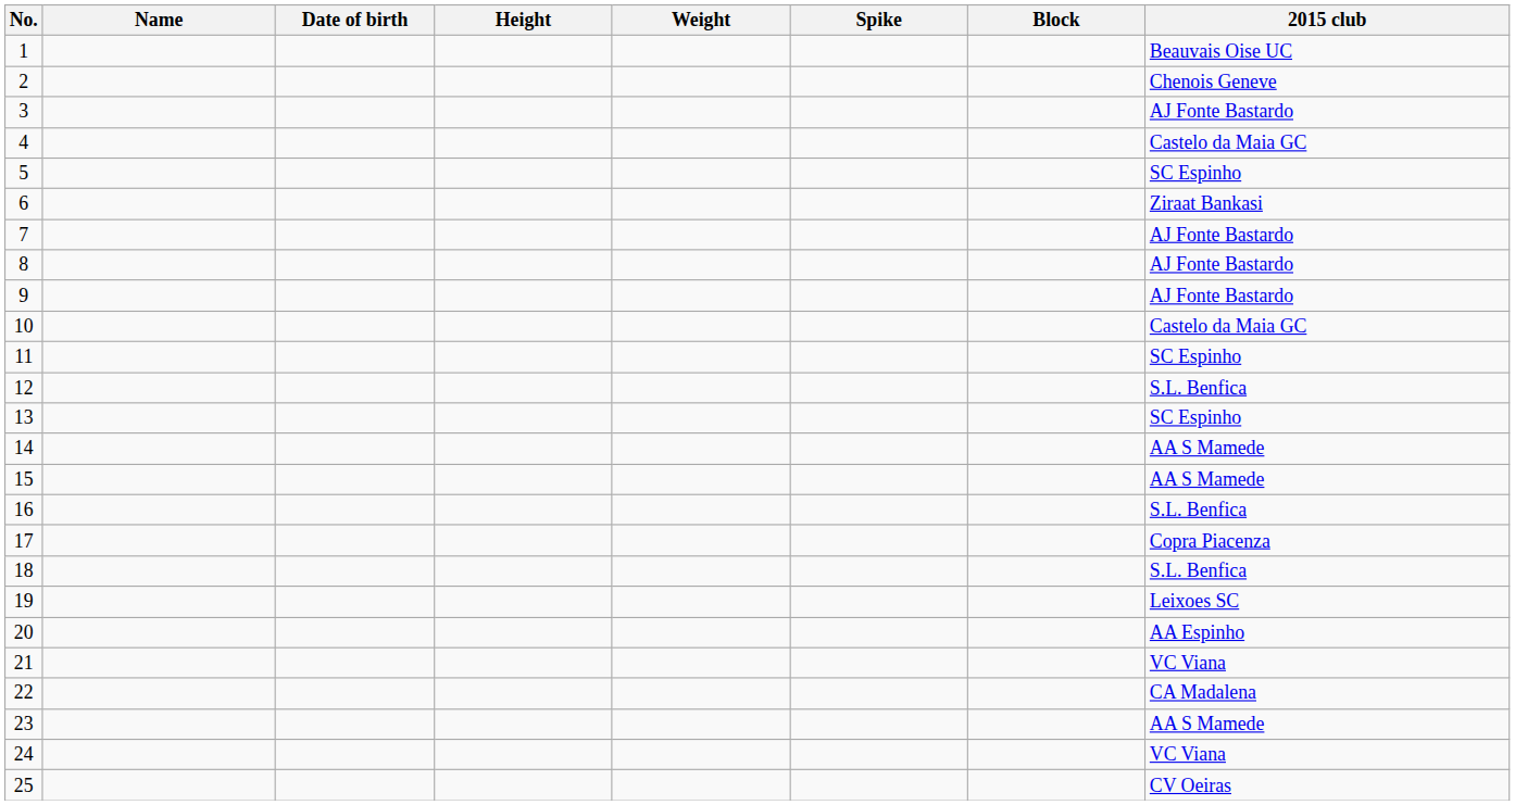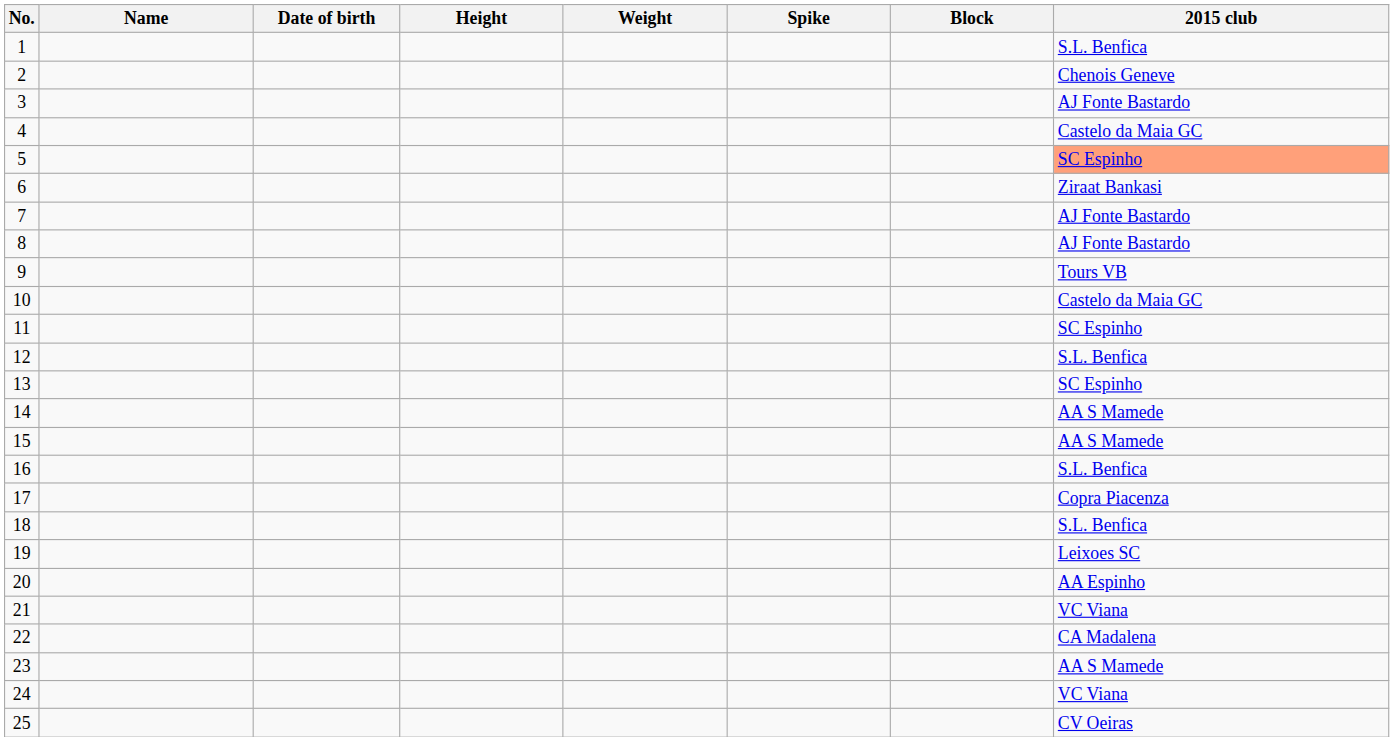 <table class="wikitable sortable" style="font-size:100%; text-align:center;">
 <tr>
 <th>No.</th>
 <th style="width:12em">Name</th>
 <th style="width:8em">Date of birth</th>
 <th style="width:9em">Height</th>
 <th style="width:9em">Weight</th>
 <th style="width:9em">Spike</th>
 <th style="width:9em">Block</th>
 <th style="width:19em">2015 club</th>
 </tr>
 <tr>
 <td>1</td>
 <td align=left></td>
 <td align=right></td>
 <td></td>
 <td></td>
 <td></td>
 <td></td>
-<td align=left><a href='#'>Beauvais Oise UC</a></td>
+<td align=left><a href='#'>S.L. Benfica</a></td>
 </tr>
 <tr>
 <td>2</td>
 <td align=left></td>
 <td align=right></td>
 <td></td>
 <td></td>
 <td></td>
 <td></td>
 <td align=left><a href='#'>Chenois Geneve</a></td>
 </tr>
 <tr>
 <td>3</td>
 <td align=left></td>
 <td align=right></td>
 <td></td>
 <td></td>
 <td></td>
 <td></td>
 <td align=left><a href='#'>AJ Fonte Bastardo</a></td>
 </tr>
 <tr>
 <td>4</td>
 <td align=left></td>
 <td align=right></td>
 <td></td>
 <td></td>
 <td></td>
 <td></td>
 <td align=left><a href='#'>Castelo da Maia GC</a></td>
 </tr>
 <tr>
 <td>5</td>
 <td align=left></td>
 <td align=right></td>
 <td></td>
 <td></td>
 <td></td>
 <td></td>
-<td align=left><a href='#'>SC Espinho</a></td>
+<td align=left style="background: lightsalmon;"><a href='#'>SC Espinho</a></td>
 </tr>
 <tr>
 <td>6</td>
 <td align=left></td>
 <td align=right></td>
 <td></td>
 <td></td>
 <td></td>
 <td></td>
 <td align=left><a href='#'>Ziraat Bankasi</a></td>
 </tr>
 <tr>
 <td>7</td>
 <td align=left></td>
 <td align=right></td>
 <td></td>
 <td></td>
 <td></td>
 <td></td>
 <td align=left><a href='#'>AJ Fonte Bastardo</a></td>
 </tr>
 <tr>
 <td>8</td>
 <td align=left></td>
 <td align=right></td>
 <td></td>
 <td></td>
 <td></td>
 <td></td>
 <td align=left><a href='#'>AJ Fonte Bastardo</a></td>
 </tr>
 <tr>
 <td>9</td>
 <td align=left></td>
 <td align=right></td>
 <td></td>
 <td></td>
 <td></td>
 <td></td>
-<td align=left><a href='#'>AJ Fonte Bastardo</a></td>
+<td align=left><a href='#'>Tours VB</a></td>
 </tr>
 <tr>
 <td>10</td>
 <td align=left></td>
 <td align=right></td>
 <td></td>
 <td></td>
 <td></td>
 <td></td>
 <td align=left><a href='#'>Castelo da Maia GC</a></td>
 </tr>
 <tr>
 <td>11</td>
 <td align=left></td>
 <td align=right></td>
 <td></td>
 <td></td>
 <td></td>
 <td></td>
 <td align=left><a href='#'>SC Espinho</a></td>
 </tr>
 <tr>
 <td>12</td>
 <td align=left></td>
 <td align=right></td>
 <td></td>
 <td></td>
 <td></td>
 <td></td>
 <td align=left><a href='#'>S.L. Benfica</a></td>
 </tr>
 <tr>
 <td>13</td>
 <td align=left></td>
 <td align=right></td>
 <td></td>
 <td></td>
 <td></td>
 <td></td>
 <td align=left><a href='#'>SC Espinho</a></td>
 </tr>
 <tr>
 <td>14</td>
 <td align=left></td>
 <td align=right></td>
 <td></td>
 <td></td>
 <td></td>
 <td></td>
 <td align=left><a href='#'>AA S Mamede</a></td>
 </tr>
 <tr>
 <td>15</td>
 <td align=left></td>
 <td align=right></td>
 <td></td>
 <td></td>
 <td></td>
 <td></td>
 <td align=left><a href='#'>AA S Mamede</a></td>
 </tr>
 <tr>
 <td>16</td>
 <td align=left></td>
 <td align=right></td>
 <td></td>
 <td></td>
 <td></td>
 <td></td>
 <td align=left><a href='#'>S.L. Benfica</a></td>
 </tr>
 <tr>
 <td>17</td>
 <td align=left></td>
 <td align=right></td>
 <td></td>
 <td></td>
 <td></td>
 <td></td>
 <td align=left><a href='#'>Copra Piacenza</a></td>
 </tr>
 <tr>
 <td>18</td>
 <td align=left></td>
 <td align=right></td>
 <td></td>
 <td></td>
 <td></td>
 <td></td>
 <td align=left><a href='#'>S.L. Benfica</a></td>
 </tr>
 <tr>
 <td>19</td>
 <td align=left></td>
 <td align=right></td>
 <td></td>
 <td></td>
 <td></td>
 <td></td>
 <td align=left><a href='#'>Leixoes SC</a></td>
 </tr>
 <tr>
 <td>20</td>
 <td align=left></td>
 <td align=right></td>
 <td></td>
 <td></td>
 <td></td>
 <td></td>
 <td align=left><a href='#'>AA Espinho</a></td>
 </tr>
 <tr>
 <td>21</td>
 <td align=left></td>
 <td align=right></td>
 <td></td>
 <td></td>
 <td></td>
 <td></td>
 <td align=left><a href='#'>VC Viana</a></td>
 </tr>
 <tr>
 <td>22</td>
 <td align=left></td>
 <td align=right></td>
 <td></td>
 <td></td>
 <td></td>
 <td></td>
 <td align=left><a href='#'>CA Madalena</a></td>
 </tr>
 <tr>
 <td>23</td>
 <td align=left></td>
 <td align=right></td>
 <td></td>
 <td></td>
 <td></td>
 <td></td>
 <td align=left><a href='#'>AA S Mamede</a></td>
 </tr>
 <tr>
 <td>24</td>
 <td align=left></td>
 <td align=right></td>
 <td></td>
 <td></td>
 <td></td>
 <td></td>
 <td align=left><a href='#'>VC Viana</a></td>
 </tr>
 <tr>
 <td>25</td>
 <td align=left></td>
 <td align=right></td>
 <td></td>
 <td></td>
 <td></td>
 <td></td>
 <td align=left><a href='#'>CV Oeiras</a></td>
 </tr>
 </table>
